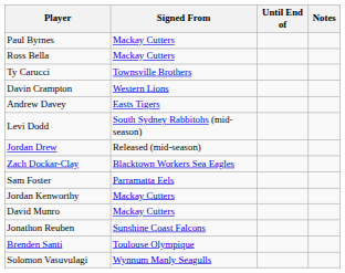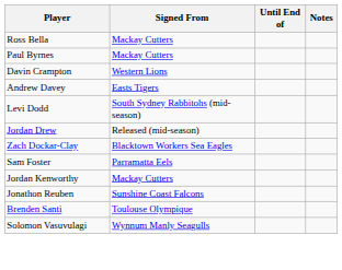 <table class="wikitable" style="font-size:90%">
 <tr style="background:#efefef;">
 <th style="width:150px;">Player</th>
 <th style="width:210px;">Signed From</th>
 <th style="width:70px;">Until End of</th>
 <th style="width:40px;">Notes</th>
 </tr>
 <tr>
-<td>Paul Byrnes</td>
-<td> <a href='#'>Mackay Cutters</a></td>
-<td></td>
-<td></td>
-</tr>
-<tr>
 <td>Ross Bella</td>
 <td> <a href='#'>Mackay Cutters</a></td>
 <td></td>
 <td></td>
 </tr>
 <tr>
-<td>Ty Carucci</td>
-<td> <a href='#'>Townsville Brothers</a></td>
+<td>Paul Byrnes</td>
+<td> <a href='#'>Mackay Cutters</a></td>
 <td></td>
 <td></td>
 </tr>
 <tr>
 <td>Davin Crampton</td>
 <td> <a href='#'>Western Lions</a></td>
 <td></td>
 <td></td>
 </tr>
 <tr>
 <td>Andrew Davey</td>
 <td> <a href='#'>Easts Tigers</a></td>
 <td></td>
 <td></td>
 </tr>
 <tr>
 <td>Levi Dodd</td>
 <td> <a href='#'>South Sydney Rabbitohs</a> (mid-season)</td>
 <td></td>
 <td></td>
 </tr>
 <tr>
 <td><a href='#'>Jordan Drew</a></td>
 <td>Released (mid-season)</td>
 <td></td>
 <td></td>
 </tr>
 <tr>
 <td><a href='#'>Zach Dockar-Clay</a></td>
 <td> <a href='#'>Blacktown Workers Sea Eagles</a></td>
 <td></td>
 <td></td>
 </tr>
 <tr>
 <td>Sam Foster</td>
 <td> <a href='#'>Parramatta Eels</a></td>
 <td></td>
 <td></td>
 </tr>
 <tr>
 <td>Jordan Kenworthy</td>
 <td> <a href='#'>Mackay Cutters</a></td>
 <td></td>
 <td></td>
 </tr>
 <tr>
-<td>David Munro</td>
-<td> <a href='#'>Mackay Cutters</a></td>
-<td></td>
-<td></td>
-</tr>
-<tr>
 <td>Jonathon Reuben</td>
 <td> <a href='#'>Sunshine Coast Falcons</a></td>
 <td></td>
 <td></td>
 </tr>
 <tr>
 <td><a href='#'>Brenden Santi</a></td>
 <td> <a href='#'>Toulouse Olympique</a></td>
 <td></td>
 <td></td>
 </tr>
 <tr>
 <td>Solomon Vasuvulagi</td>
 <td> <a href='#'>Wynnum Manly Seagulls</a></td>
 <td></td>
 <td></td>
 </tr>
 </table>
